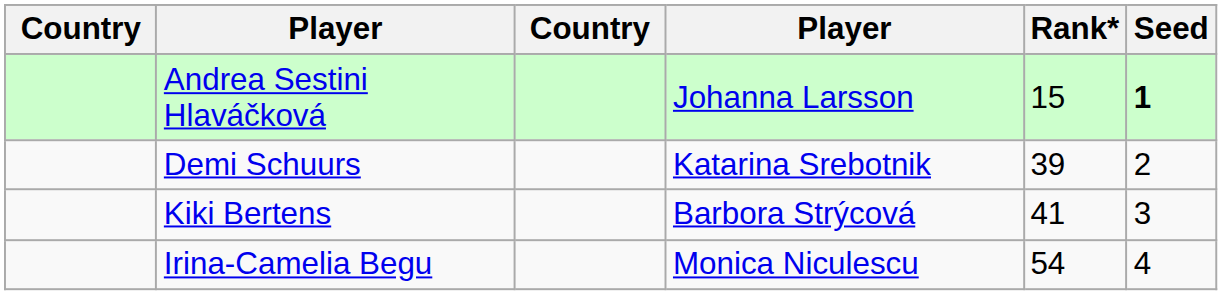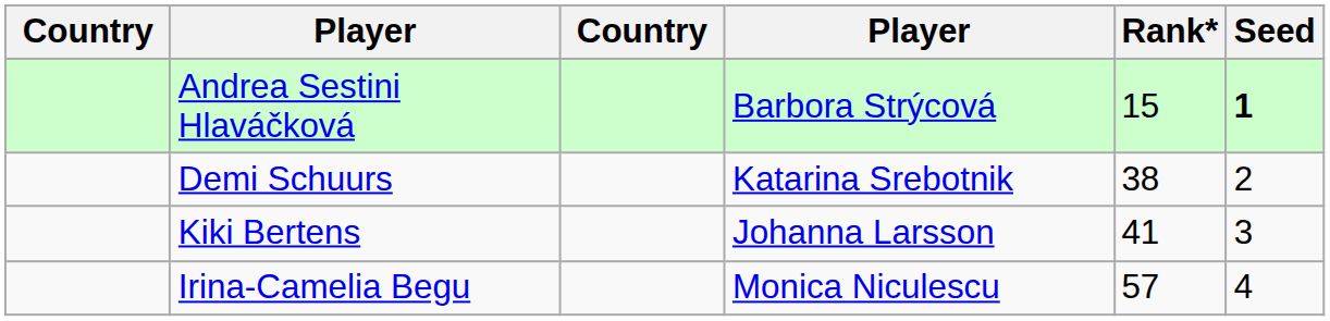 <table class="sortable wikitable">
 <tr>
 <th width="70">Country</th>
 <th width="175">Player</th>
 <th width="70">Country</th>
 <th width="175">Player</th>
 <th>Rank*</th>
 <th>Seed</th>
 </tr>
 <tr style="background:#cfc;">
 <td></td>
 <td><a href='#'>Andrea Sestini Hlaváčková</a></td>
 <td></td>
-<td><a href='#'>Johanna Larsson</a></td>
+<td><a href='#'>Barbora Strýcová</a></td>
 <td>15</td>
 <td><strong>1</strong></td>
 </tr>
 <tr>
 <td></td>
 <td><a href='#'>Demi Schuurs</a></td>
 <td></td>
 <td><a href='#'>Katarina Srebotnik</a></td>
-<td>39</td>
+<td>38</td>
 <td>2</td>
 </tr>
 <tr>
 <td></td>
 <td><a href='#'>Kiki Bertens</a></td>
 <td></td>
-<td><a href='#'>Barbora Strýcová</a></td>
+<td><a href='#'>Johanna Larsson</a></td>
 <td>41</td>
 <td>3</td>
 </tr>
 <tr>
 <td></td>
 <td><a href='#'>Irina-Camelia Begu</a></td>
 <td></td>
 <td><a href='#'>Monica Niculescu</a></td>
-<td>54</td>
+<td>57</td>
 <td>4</td>
 </tr>
 </table>
